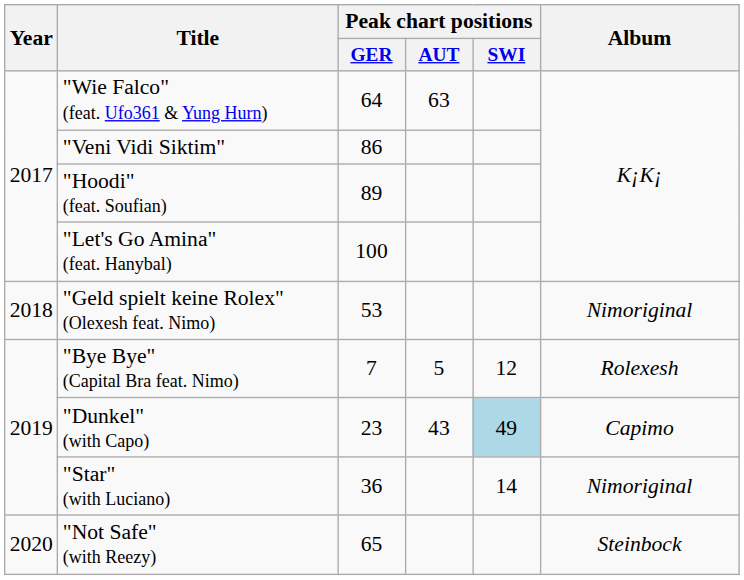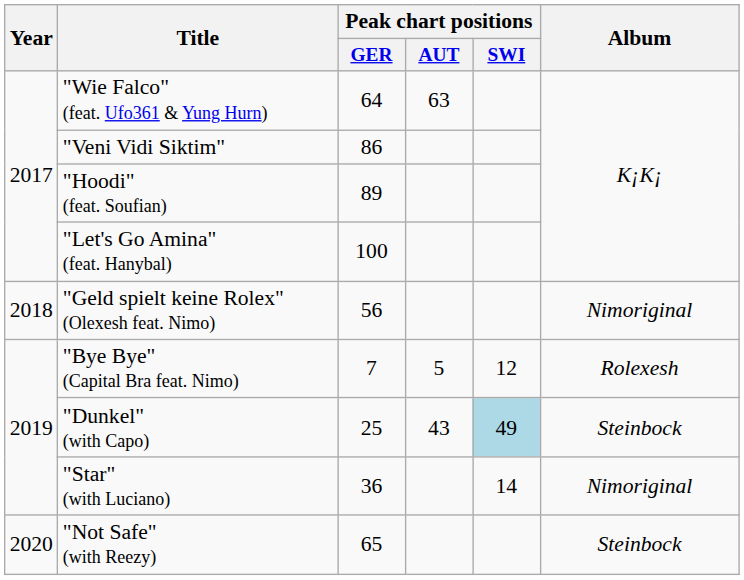 <table class="wikitable">
 <tr style="background: #eeeeee;">
 <th style="width: 20px;" rowspan="2">Year</th>
 <th style="width: 200px;" rowspan="2">Title</th>
 <th colspan="3">Peak chart positions</th>
 <th style="width: 140px;" rowspan="2">Album</th>
 </tr>
 <tr style="background: #eeeeee;">
 <th scope="col" style="width:3em;font-size:90%;"><a href='#'>GER</a><br></th>
 <th scope="col" style="width:3em;font-size:90%;"><a href='#'>AUT</a><br></th>
 <th scope="col" style="width:3em;font-size:90%;"><a href='#'>SWI</a><br></th>
 </tr>
 <tr>
 <td rowspan=4>2017</td>
 <td>"Wie Falco" <br><small>(feat. <a href='#'>Ufo361</a> & <a href='#'>Yung Hurn</a>)</small></td>
 <td align="center">64</td>
 <td align="center">63</td>
 <td align="center"></td>
 <td align="center" rowspan=4><em>K¡K¡</em></td>
 </tr>
 <tr>
 <td>"Veni Vidi Siktim"</td>
 <td align="center">86</td>
 <td align="center"></td>
 <td align="center"></td>
 </tr>
 <tr>
 <td>"Hoodi" <br><small>(feat. Soufian)</small></td>
 <td align="center">89</td>
 <td align="center"></td>
 <td align="center"></td>
 </tr>
 <tr>
 <td>"Let's Go Amina" <br><small>(feat. Hanybal)</small></td>
 <td align="center">100</td>
 <td align="center"></td>
 <td align="center"></td>
 </tr>
 <tr>
 <td>2018</td>
 <td>"Geld spielt keine Rolex" <br><small>(Olexesh feat. Nimo)</small></td>
-<td align="center">53</td>
+<td align="center">56</td>
 <td align="center"></td>
 <td align="center"></td>
 <td align="center"><em>Nimoriginal</em></td>
 </tr>
 <tr>
 <td rowspan=3>2019</td>
 <td>"Bye Bye" <br><small>(Capital Bra feat. Nimo)</small></td>
 <td align="center">7</td>
 <td align="center">5</td>
 <td align="center">12</td>
 <td align="center"><em>Rolexesh</em></td>
 </tr>
 <tr>
 <td>"Dunkel" <br><small>(with Capo)</small></td>
-<td align="center">23</td>
+<td align="center">25</td>
 <td align="center">43</td>
 <td align="center" style="background: lightblue;">49</td>
-<td align="center"><em>Capimo</em></td>
+<td align="center"><em>Steinbock</em></td>
 </tr>
 <tr>
 <td>"Star" <br><small>(with Luciano)</small></td>
 <td align="center">36</td>
 <td align="center"></td>
 <td align="center">14</td>
 <td align="center"><em>Nimoriginal</em></td>
 </tr>
 <tr>
 <td rowspan=3>2020</td>
 <td>"Not Safe" <br><small>(with Reezy)</small></td>
 <td align="center">65</td>
 <td align="center"></td>
 <td align="center"></td>
 <td align="center"><em>Steinbock</em></td>
 </tr>
 </table>
